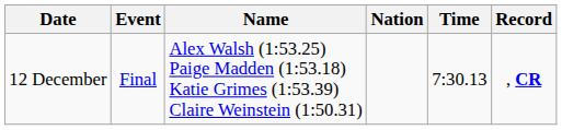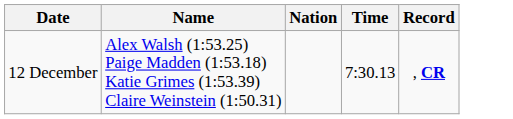 <table class="wikitable" style=text-align:center>
 <tr>
 <th>Date</th>
-<th>Event</th>
 <th>Name</th>
 <th>Nation</th>
 <th>Time</th>
 <th>Record</th>
 </tr>
 <tr>
 <td>12 December</td>
-<td><a href='#'>Final</a></td>
 <td align=left><a href='#'>Alex Walsh</a> (1:53.25)<br><a href='#'>Paige Madden</a> (1:53.18)<br><a href='#'>Katie Grimes</a> (1:53.39)<br><a href='#'>Claire Weinstein</a> (1:50.31)</td>
 <td align=left></td>
 <td>7:30.13</td>
 <td>, <strong><a href='#'>CR</a></strong></td>
 </tr>
 </table>
